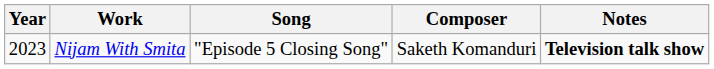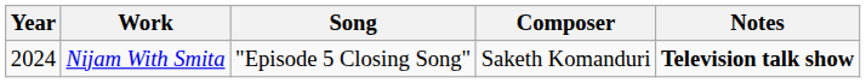 <table class="wikitable">
 <tr>
 <th>Year</th>
 <th>Work</th>
 <th>Song</th>
 <th>Composer</th>
 <th>Notes</th>
 </tr>
 <tr>
-<td>2023</td>
+<td>2024</td>
 <td><em><a href='#'>Nijam With Smita</a></em></td>
 <td>"Episode 5 Closing Song"</td>
 <td>Saketh Komanduri</td>
 <td><strong>Television talk show</strong></td>
 </tr>
 </table>
